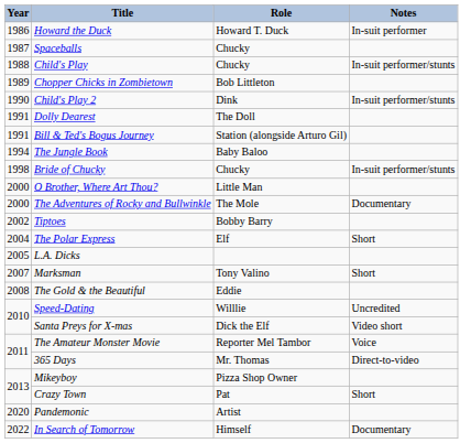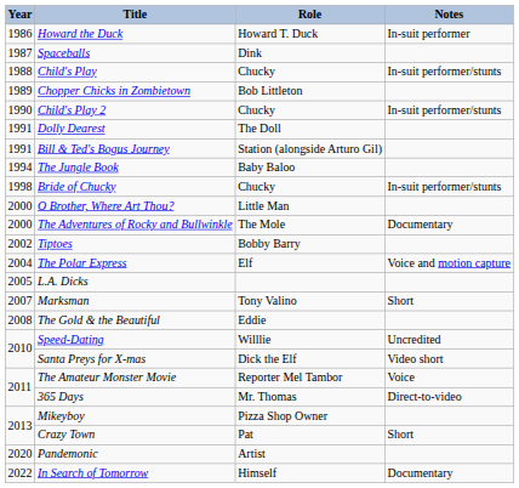 <table class="wikitable">
 <tr>
 <th style="background:#B0C4DE;">Year</th>
 <th style="background:#B0C4DE;">Title</th>
 <th style="background:#B0C4DE;">Role</th>
 <th style="background:#B0C4DE;">Notes</th>
 </tr>
 <tr>
 <td>1986</td>
 <td><em><a href='#'>Howard the Duck</a></em></td>
 <td>Howard T. Duck</td>
 <td>In-suit performer</td>
 </tr>
 <tr>
 <td>1987</td>
 <td><em><a href='#'>Spaceballs</a></em></td>
-<td>Chucky</td>
+<td>Dink</td>
 <td></td>
 </tr>
 <tr>
 <td>1988</td>
 <td><em><a href='#'>Child's Play</a></em></td>
 <td>Chucky</td>
 <td>In-suit performer/stunts</td>
 </tr>
 <tr>
 <td>1989</td>
 <td><em><a href='#'>Chopper Chicks in Zombietown</a></em></td>
 <td>Bob Littleton</td>
 <td></td>
 </tr>
 <tr>
 <td>1990</td>
 <td><em><a href='#'>Child's Play 2</a></em></td>
-<td>Dink</td>
+<td>Chucky</td>
 <td>In-suit performer/stunts</td>
 </tr>
 <tr>
 <td>1991</td>
 <td><em><a href='#'>Dolly Dearest</a></em></td>
 <td>The Doll</td>
 <td></td>
 </tr>
 <tr>
 <td>1991</td>
 <td><em><a href='#'>Bill & Ted's Bogus Journey</a></em></td>
 <td>Station (alongside Arturo Gil)</td>
 <td></td>
 </tr>
 <tr>
 <td>1994</td>
 <td><em><a href='#'>The Jungle Book</a></em></td>
 <td>Baby Baloo</td>
 <td></td>
 </tr>
 <tr>
 <td>1998</td>
 <td><em><a href='#'>Bride of Chucky</a></em></td>
 <td>Chucky</td>
 <td>In-suit performer/stunts</td>
 </tr>
 <tr>
 <td>2000</td>
 <td><em><a href='#'>O Brother, Where Art Thou?</a></em></td>
 <td>Little Man</td>
 <td></td>
 </tr>
 <tr>
 <td>2000</td>
 <td><em><a href='#'>The Adventures of Rocky and Bullwinkle</a></em></td>
 <td>The Mole</td>
 <td>Documentary</td>
 </tr>
 <tr>
 <td>2002</td>
 <td><em><a href='#'>Tiptoes</a></em></td>
 <td>Bobby Barry</td>
 <td></td>
 </tr>
 <tr>
 <td>2004</td>
 <td><em><a href='#'>The Polar Express</a></em></td>
 <td>Elf</td>
-<td>Short</td>
+<td>Voice and <a href='#'>motion capture</a></td>
 </tr>
 <tr>
 <td>2005</td>
 <td><em>L.A. Dicks</em></td>
 <td></td>
 <td></td>
 </tr>
 <tr>
 <td>2007</td>
 <td><em>Marksman</em></td>
 <td>Tony Valino</td>
 <td>Short</td>
 </tr>
 <tr>
 <td>2008</td>
 <td><em>The Gold & the Beautiful</em></td>
 <td>Eddie</td>
 <td></td>
 </tr>
 <tr>
 <td rowspan="2">2010</td>
 <td><em><a href='#'>Speed-Dating</a></em></td>
 <td>Willlie</td>
 <td>Uncredited</td>
 </tr>
 <tr>
 <td><em>Santa Preys for X-mas</em></td>
 <td>Dick the Elf</td>
 <td>Video short</td>
 </tr>
 <tr>
 <td rowspan="2">2011</td>
 <td><em>The Amateur Monster Movie</em></td>
 <td>Reporter Mel Tambor</td>
 <td>Voice</td>
 </tr>
 <tr>
 <td><em>365 Days</em></td>
 <td>Mr. Thomas</td>
 <td>Direct-to-video</td>
 </tr>
 <tr>
 <td rowspan="2">2013</td>
 <td><em>Mikeyboy</em></td>
 <td>Pizza Shop Owner</td>
 <td></td>
 </tr>
 <tr>
 <td><em>Crazy Town</em></td>
 <td>Pat</td>
 <td>Short</td>
 </tr>
 <tr>
 <td>2020</td>
 <td><em>Pandemonic</em></td>
 <td>Artist</td>
 <td></td>
 </tr>
 <tr>
 <td>2022</td>
 <td><em><a href='#'>In Search of Tomorrow</a></em></td>
 <td>Himself</td>
 <td>Documentary</td>
 </tr>
 </table>
